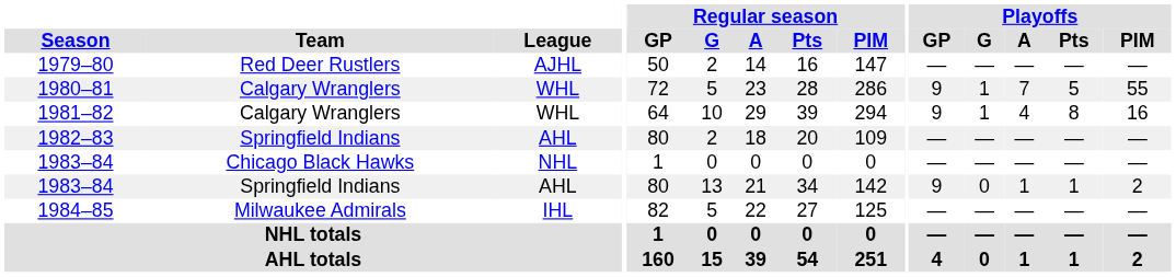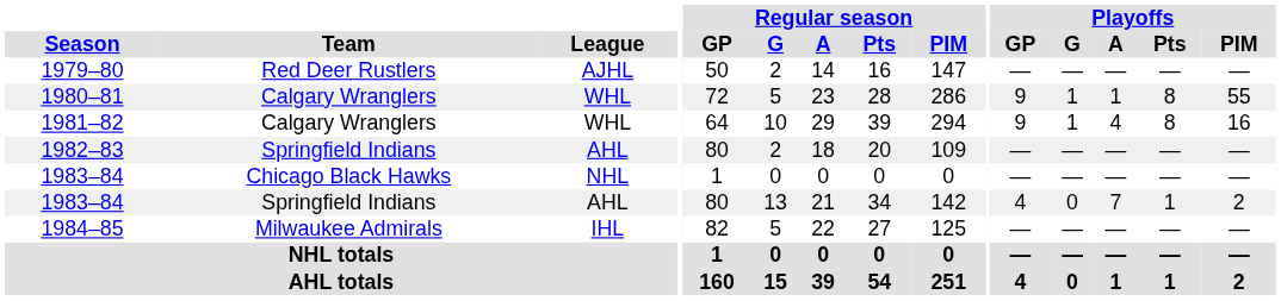 <table border="0" cellpadding="1" cellspacing="0" style="text-align:center; width:60em">
 <tr bgcolor="#e0e0e0">
 <th colspan="3" bgcolor="#ffffff"></th>
 <th rowspan="101" bgcolor="#ffffff"></th>
 <th colspan="5"><a href='#'>Regular season</a></th>
 <th rowspan="101" bgcolor="#ffffff"></th>
 <th colspan="5"><a href='#'>Playoffs</a></th>
 </tr>
 <tr bgcolor="#e0e0e0">
 <th><a href='#'>Season</a></th>
 <th>Team</th>
 <th>League</th>
 <th>GP</th>
 <th><a href='#'>G</a></th>
 <th><a href='#'>A</a></th>
 <th><a href='#'>Pts</a></th>
 <th><a href='#'>PIM</a></th>
 <th>GP</th>
 <th>G</th>
 <th>A</th>
 <th>Pts</th>
 <th>PIM</th>
 </tr>
 <tr>
 <td><a href='#'>1979–80</a></td>
 <td><a href='#'>Red Deer Rustlers</a></td>
 <td><a href='#'>AJHL</a></td>
 <td>50</td>
 <td>2</td>
 <td>14</td>
 <td>16</td>
 <td>147</td>
 <td>—</td>
 <td>—</td>
 <td>—</td>
 <td>—</td>
 <td>—</td>
 </tr>
 <tr bgcolor="#f0f0f0">
 <td><a href='#'>1980–81</a></td>
 <td><a href='#'>Calgary Wranglers</a></td>
 <td><a href='#'>WHL</a></td>
 <td>72</td>
 <td>5</td>
 <td>23</td>
 <td>28</td>
 <td>286</td>
 <td>9</td>
 <td>1</td>
-<td>7</td>
-<td>5</td>
+<td>1</td>
+<td>8</td>
 <td>55</td>
 </tr>
 <tr>
 <td><a href='#'>1981–82</a></td>
 <td>Calgary Wranglers</td>
 <td>WHL</td>
 <td>64</td>
 <td>10</td>
 <td>29</td>
 <td>39</td>
 <td>294</td>
 <td>9</td>
 <td>1</td>
 <td>4</td>
 <td>8</td>
 <td>16</td>
 </tr>
 <tr bgcolor="#f0f0f0">
 <td><a href='#'>1982–83</a></td>
 <td><a href='#'>Springfield Indians</a></td>
 <td><a href='#'>AHL</a></td>
 <td>80</td>
 <td>2</td>
 <td>18</td>
 <td>20</td>
 <td>109</td>
 <td>—</td>
 <td>—</td>
 <td>—</td>
 <td>—</td>
 <td>—</td>
 </tr>
 <tr>
 <td><a href='#'>1983–84</a></td>
 <td><a href='#'>Chicago Black Hawks</a></td>
 <td><a href='#'>NHL</a></td>
 <td>1</td>
 <td>0</td>
 <td>0</td>
 <td>0</td>
 <td>0</td>
 <td>—</td>
 <td>—</td>
 <td>—</td>
 <td>—</td>
 <td>—</td>
 </tr>
 <tr bgcolor="#f0f0f0">
 <td><a href='#'>1983–84</a></td>
 <td>Springfield Indians</td>
 <td>AHL</td>
 <td>80</td>
 <td>13</td>
 <td>21</td>
 <td>34</td>
 <td>142</td>
-<td>9</td>
+<td>4</td>
 <td>0</td>
-<td>1</td>
+<td>7</td>
 <td>1</td>
 <td>2</td>
 </tr>
 <tr>
 <td><a href='#'>1984–85</a></td>
 <td><a href='#'>Milwaukee Admirals</a></td>
 <td><a href='#'>IHL</a></td>
 <td>82</td>
 <td>5</td>
 <td>22</td>
 <td>27</td>
 <td>125</td>
 <td>—</td>
 <td>—</td>
 <td>—</td>
 <td>—</td>
 <td>—</td>
 </tr>
 <tr bgcolor="#e0e0e0">
 <th colspan="3">NHL totals</th>
 <th>1</th>
 <th>0</th>
 <th>0</th>
 <th>0</th>
 <th>0</th>
 <th>—</th>
 <th>—</th>
 <th>—</th>
 <th>—</th>
 <th>—</th>
 </tr>
 <tr bgcolor="#e0e0e0">
 <th colspan="3">AHL totals</th>
 <th>160</th>
 <th>15</th>
 <th>39</th>
 <th>54</th>
 <th>251</th>
 <th>4</th>
 <th>0</th>
 <th>1</th>
 <th>1</th>
 <th>2</th>
 </tr>
 </table>
